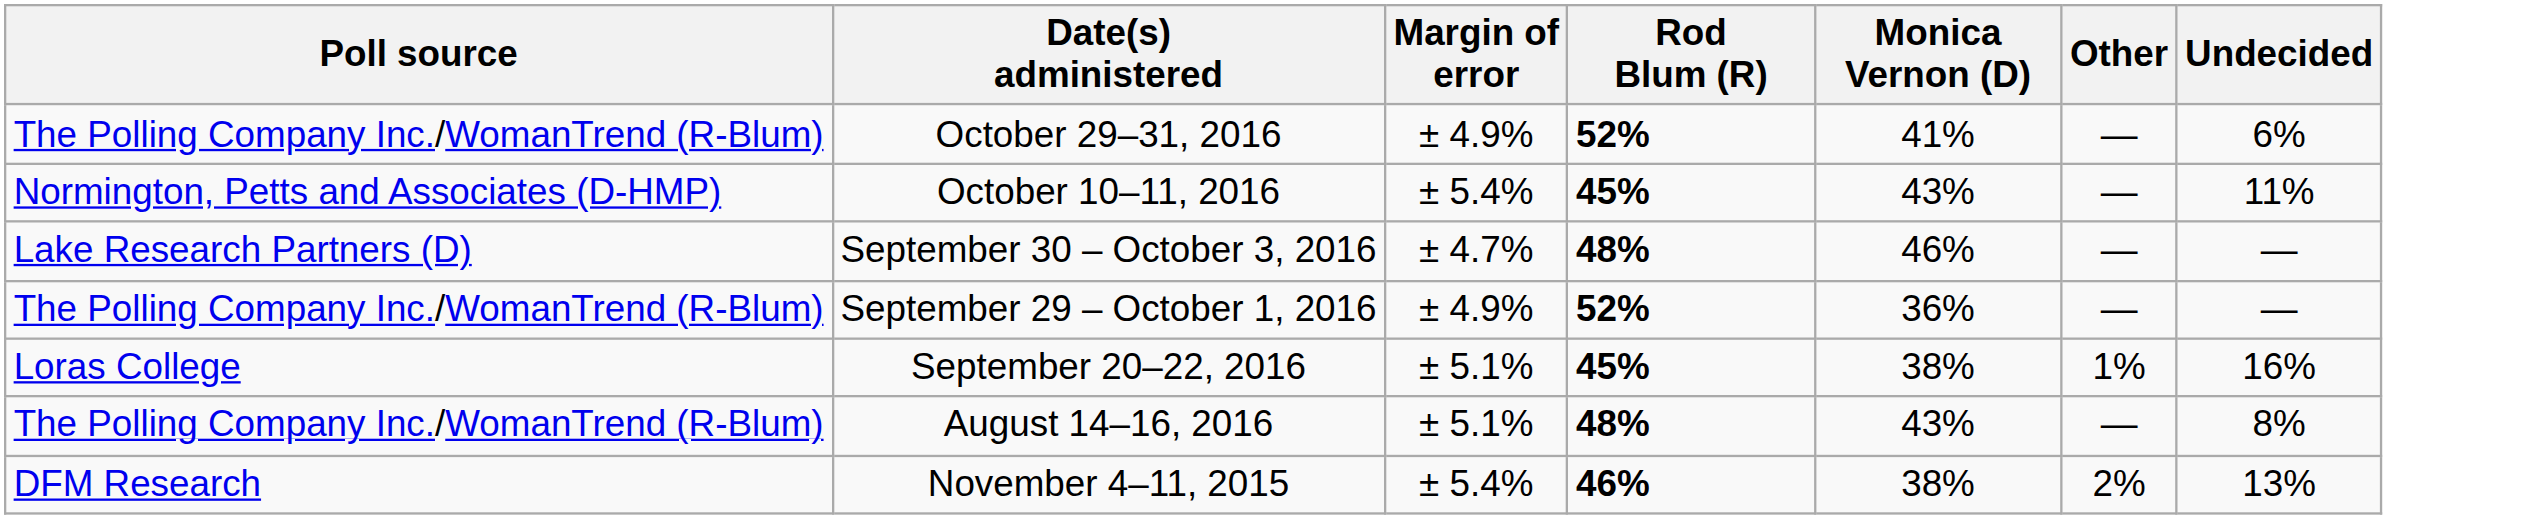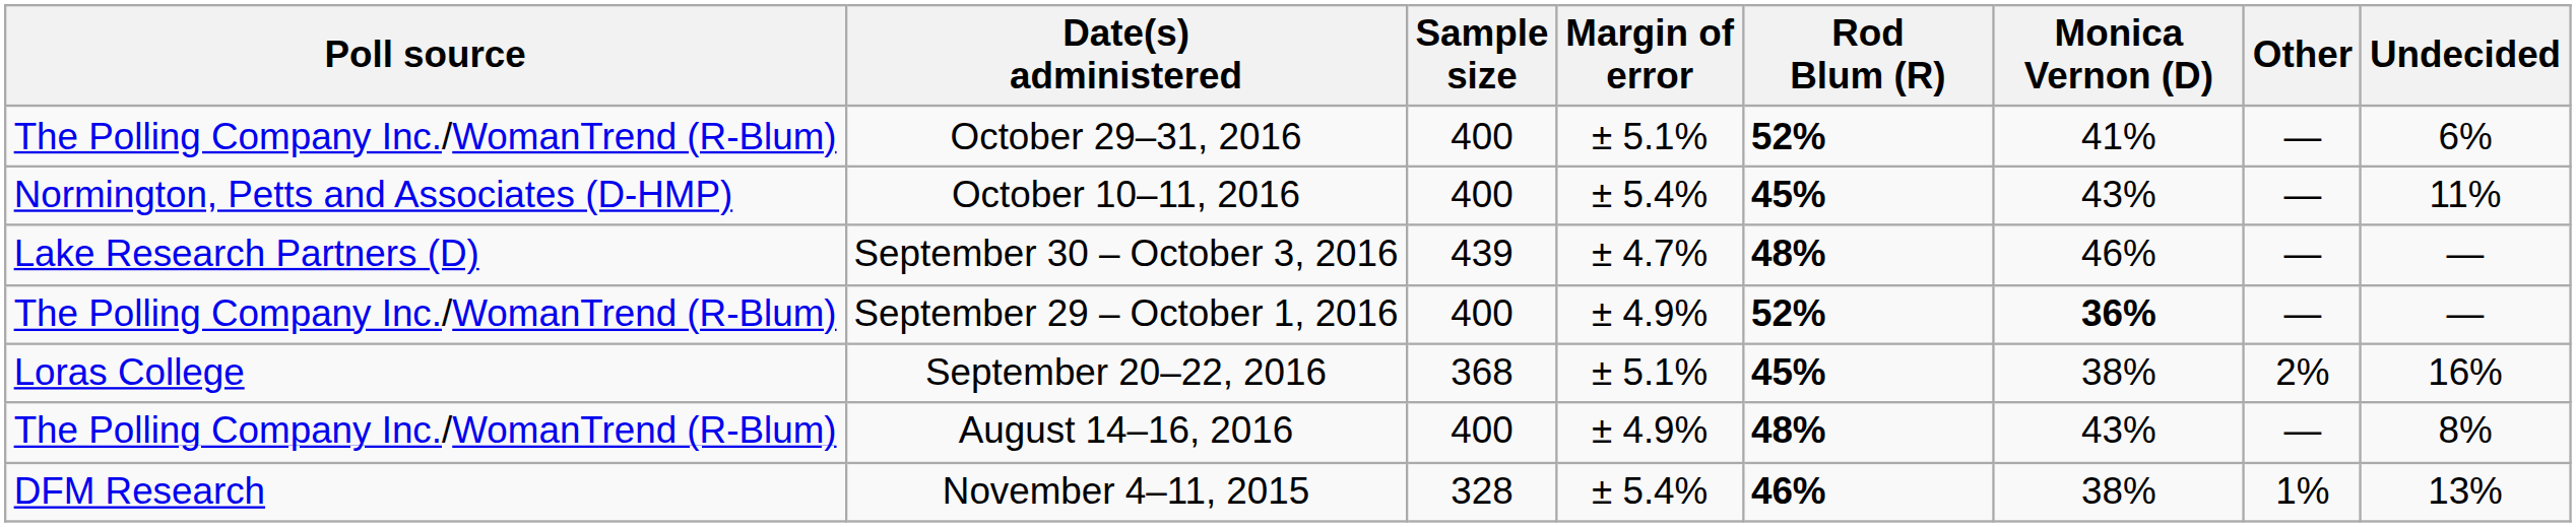 <table class="wikitable">
 <tr>
 <th>Poll source</th>
 <th>Date(s)<br>administered</th>
+<th>Sample<br>size</th>
 <th>Margin of<br>error</th>
 <th style="width:100px;">Rod<br>Blum (R)</th>
 <th style="width:100px;">Monica<br>Vernon (D)</th>
 <th>Other</th>
 <th>Undecided</th>
 </tr>
 <tr>
 <td><a href='#'>The Polling Company Inc.</a>/<a href='#'>WomanTrend (R-Blum)</a></td>
 <td align=center>October 29–31, 2016</td>
-<td align=center>± 4.9%</td>
+<td align=center>400</td>
+<td align=center>± 5.1%</td>
 <td><strong>52%</strong></td>
 <td align=center>41%</td>
 <td align=center>—</td>
 <td align=center>6%</td>
 </tr>
 <tr>
 <td><a href='#'>Normington, Petts and Associates (D-HMP)</a></td>
 <td align=center>October 10–11, 2016</td>
+<td align=center>400</td>
 <td align=center>± 5.4%</td>
 <td><strong>45%</strong></td>
 <td align=center>43%</td>
 <td align=center>—</td>
 <td align=center>11%</td>
 </tr>
 <tr>
 <td><a href='#'>Lake Research Partners (D)</a></td>
 <td align=center>September 30 – October 3, 2016</td>
+<td align=center>439</td>
 <td align=center>± 4.7%</td>
 <td><strong>48%</strong></td>
 <td align=center>46%</td>
 <td align=center>—</td>
 <td align=center>—</td>
 </tr>
 <tr>
 <td><a href='#'>The Polling Company Inc.</a>/<a href='#'>WomanTrend (R-Blum)</a></td>
 <td align=center>September 29 – October 1, 2016</td>
+<td align=center>400</td>
 <td align=center>± 4.9%</td>
 <td><strong>52%</strong></td>
-<td align=center>36%</td>
+<td align=center><strong>36%</strong></td>
 <td align=center>—</td>
 <td align=center>—</td>
 </tr>
 <tr>
 <td><a href='#'>Loras College</a></td>
 <td align=center>September 20–22, 2016</td>
+<td align=center>368</td>
 <td align=center>± 5.1%</td>
 <td><strong>45%</strong></td>
 <td align=center>38%</td>
-<td align=center>1%</td>
+<td align=center>2%</td>
 <td align=center>16%</td>
 </tr>
 <tr>
 <td><a href='#'>The Polling Company Inc.</a>/<a href='#'>WomanTrend (R-Blum)</a></td>
 <td align=center>August 14–16, 2016</td>
-<td align=center>± 5.1%</td>
+<td align=center>400</td>
+<td align=center>± 4.9%</td>
 <td><strong>48%</strong></td>
 <td align=center>43%</td>
 <td align=center>—</td>
 <td align=center>8%</td>
 </tr>
 <tr>
 <td><a href='#'>DFM Research</a></td>
 <td align=center>November 4–11, 2015</td>
+<td align=center>328</td>
 <td align=center>± 5.4%</td>
 <td><strong>46%</strong></td>
 <td align=center>38%</td>
-<td align=center>2%</td>
+<td align=center>1%</td>
 <td align=center>13%</td>
 </tr>
 </table>
